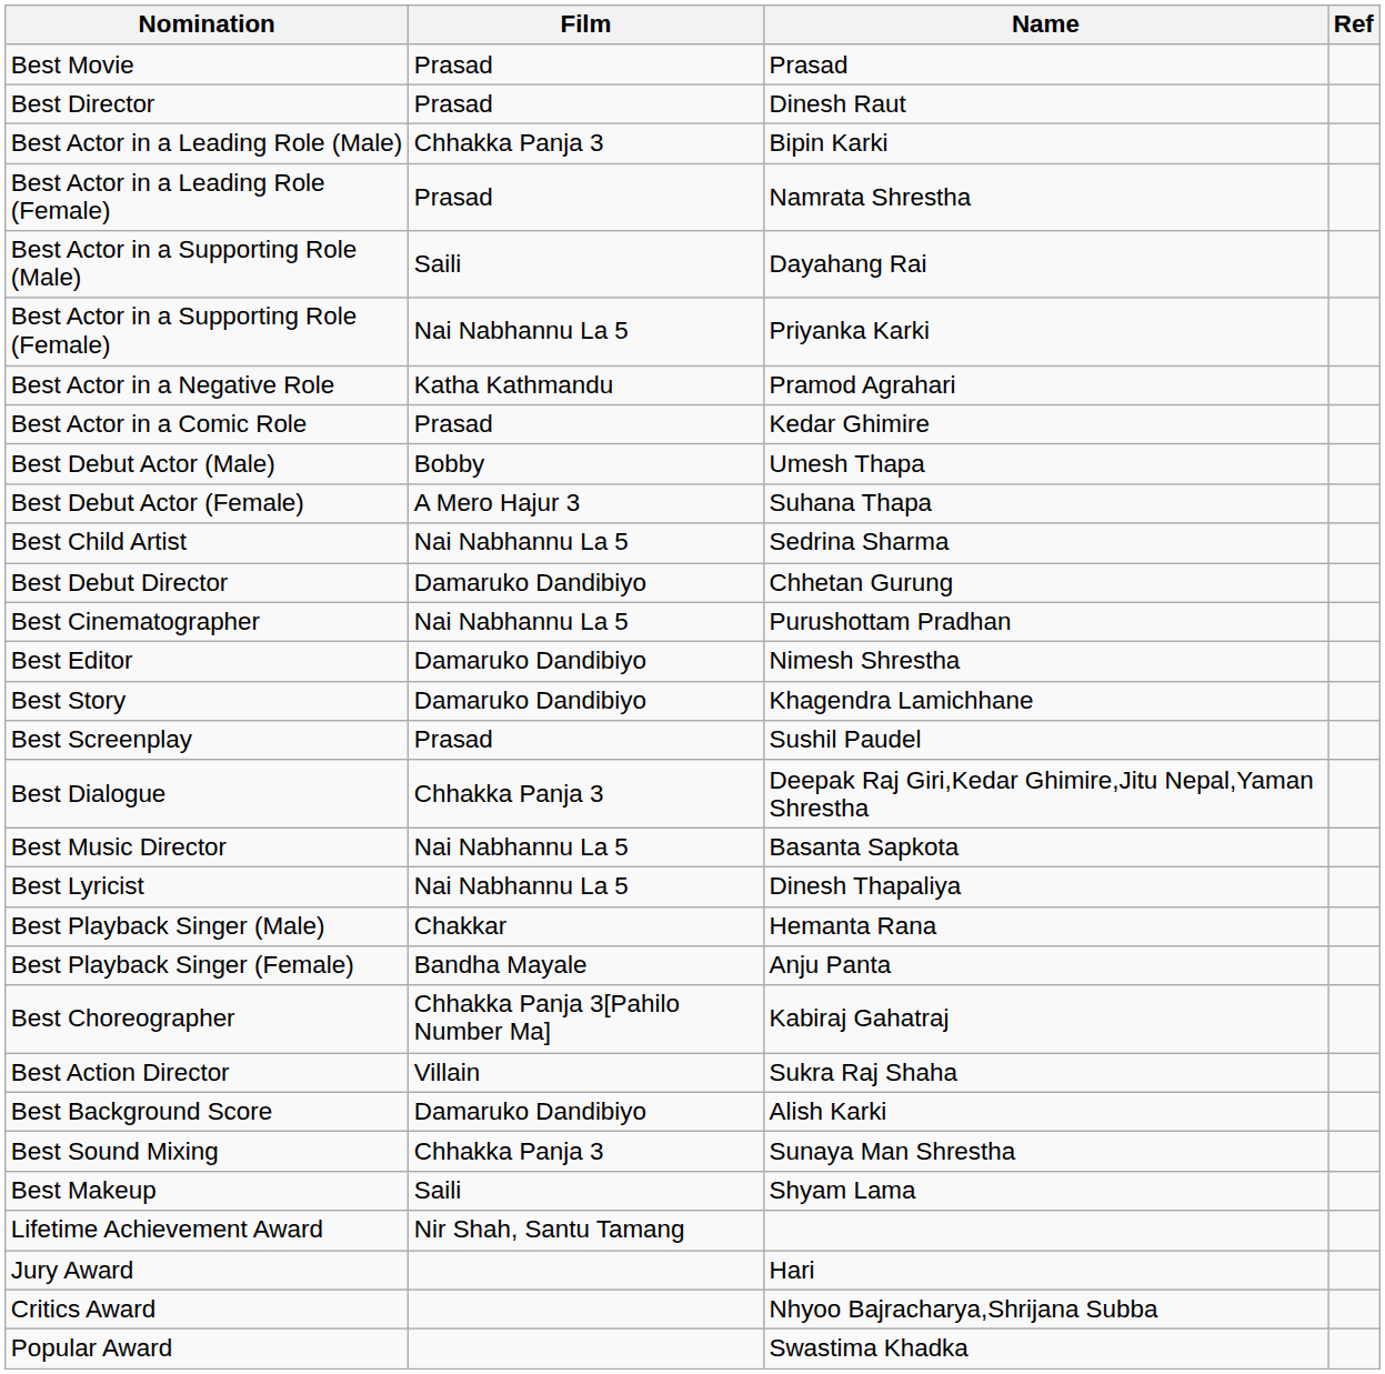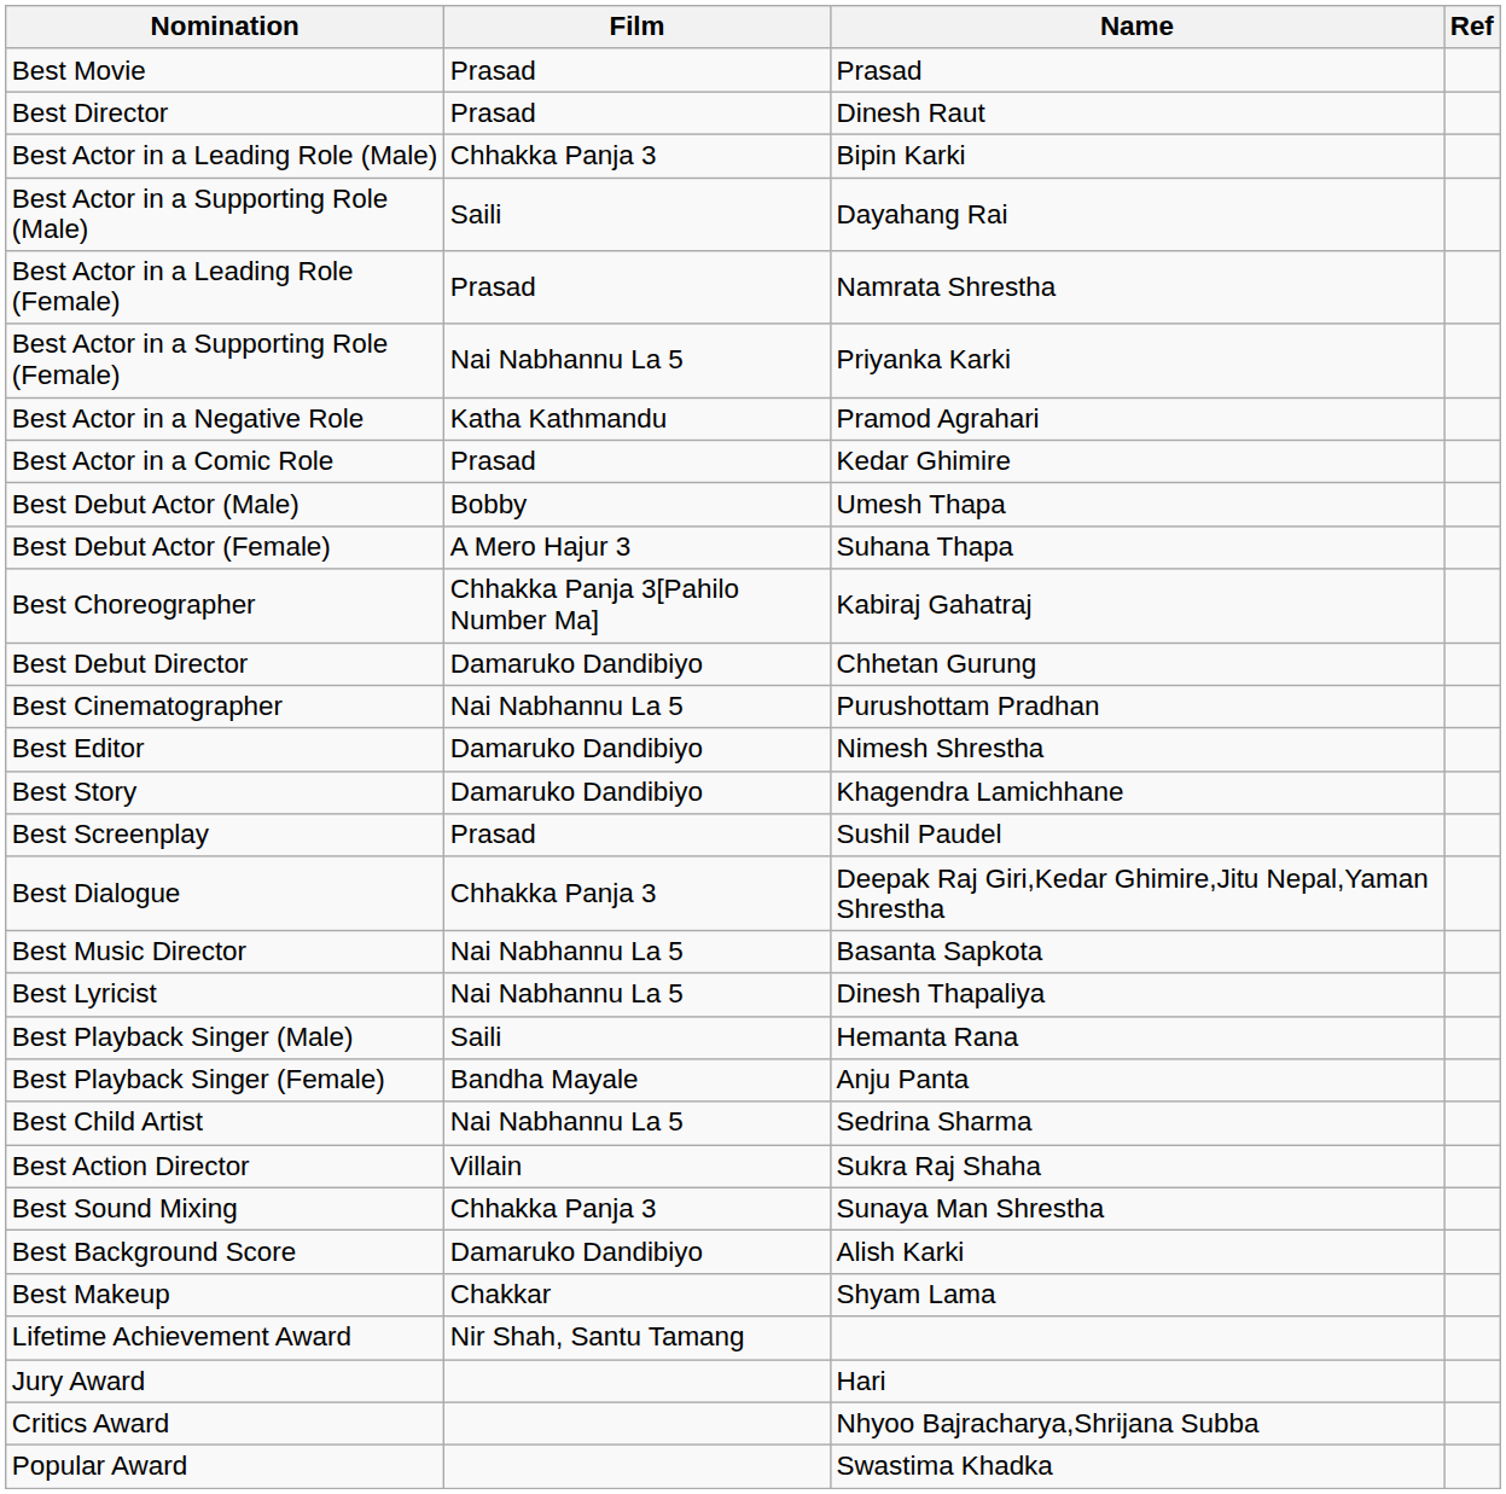 <table class="wikitable" style="width:70%">
 <tr>
 <th><strong>Nomination</strong></th>
 <th><strong>Film</strong></th>
 <th><strong>Name</strong></th>
 <th><strong>Ref</strong></th>
 </tr>
 <tr>
 <td>Best Movie</td>
 <td>Prasad</td>
 <td>Prasad</td>
 <td></td>
 </tr>
 <tr>
 <td>Best Director</td>
 <td>Prasad</td>
 <td>Dinesh Raut</td>
 <td></td>
 </tr>
 <tr>
 <td>Best Actor in a Leading Role (Male)</td>
 <td>Chhakka Panja 3</td>
 <td>Bipin Karki</td>
 <td></td>
 </tr>
 <tr>
+<td>Best Actor in a Supporting Role (Male)</td>
+<td>Saili</td>
+<td>Dayahang Rai</td>
+<td></td>
+</tr>
+<tr>
 <td>Best Actor in a Leading Role (Female)</td>
 <td>Prasad</td>
 <td>Namrata Shrestha</td>
-<td></td>
-</tr>
-<tr>
-<td>Best Actor in a Supporting Role (Male)</td>
-<td>Saili</td>
-<td>Dayahang Rai</td>
 <td></td>
 </tr>
 <tr>
 <td>Best Actor in a Supporting Role (Female)</td>
 <td>Nai Nabhannu La 5</td>
 <td>Priyanka Karki</td>
 <td></td>
 </tr>
 <tr>
 <td>Best Actor in a Negative Role</td>
 <td>Katha Kathmandu</td>
 <td>Pramod Agrahari</td>
 <td></td>
 </tr>
 <tr>
 <td>Best Actor in a Comic Role</td>
 <td>Prasad</td>
 <td>Kedar Ghimire</td>
 <td></td>
 </tr>
 <tr>
 <td>Best Debut Actor (Male)</td>
 <td>Bobby</td>
 <td>Umesh Thapa</td>
 <td></td>
 </tr>
 <tr>
 <td>Best Debut Actor (Female)</td>
 <td>A Mero Hajur 3</td>
 <td>Suhana Thapa</td>
 <td></td>
 </tr>
 <tr>
-<td>Best Child Artist</td>
-<td>Nai Nabhannu La 5</td>
-<td>Sedrina Sharma</td>
+<td>Best Choreographer</td>
+<td>Chhakka Panja 3[Pahilo Number Ma]</td>
+<td>Kabiraj Gahatraj</td>
 <td></td>
 </tr>
 <tr>
 <td>Best Debut Director</td>
 <td>Damaruko Dandibiyo</td>
 <td>Chhetan Gurung</td>
 <td></td>
 </tr>
 <tr>
 <td>Best Cinematographer</td>
 <td>Nai Nabhannu La 5</td>
 <td>Purushottam Pradhan</td>
 <td></td>
 </tr>
 <tr>
 <td>Best Editor</td>
 <td>Damaruko Dandibiyo</td>
 <td>Nimesh Shrestha</td>
 <td></td>
 </tr>
 <tr>
 <td>Best Story</td>
 <td>Damaruko Dandibiyo</td>
 <td>Khagendra Lamichhane</td>
 <td></td>
 </tr>
 <tr>
 <td>Best Screenplay</td>
 <td>Prasad</td>
 <td>Sushil Paudel</td>
 <td></td>
 </tr>
 <tr>
 <td>Best Dialogue</td>
 <td>Chhakka Panja 3</td>
 <td>Deepak Raj Giri,Kedar Ghimire,Jitu Nepal,Yaman Shrestha</td>
 <td></td>
 </tr>
 <tr>
 <td>Best Music Director</td>
 <td Timro Aakhama Aakha Judhai>Nai Nabhannu La 5</td>
 <td>Basanta Sapkota</td>
 <td></td>
 </tr>
 <tr>
 <td>Best Lyricist</td>
 <td Timro Aakhama Aakha Judhai>Nai Nabhannu La 5</td>
 <td>Dinesh Thapaliya</td>
 <td></td>
 </tr>
 <tr>
 <td>Best Playback Singer (Male)</td>
-<td>Chakkar</td>
+<td>Saili</td>
 <td>Hemanta Rana</td>
 <td></td>
 </tr>
 <tr>
 <td>Best Playback Singer (Female)</td>
 <td>Bandha Mayale</td>
 <td>Anju Panta</td>
 <td></td>
 </tr>
 <tr>
-<td>Best Choreographer</td>
-<td>Chhakka Panja 3[Pahilo Number Ma]</td>
-<td>Kabiraj Gahatraj</td>
+<td>Best Child Artist</td>
+<td>Nai Nabhannu La 5</td>
+<td>Sedrina Sharma</td>
 <td></td>
 </tr>
 <tr>
 <td>Best Action Director</td>
 <td>Villain</td>
 <td>Sukra Raj Shaha</td>
 <td></td>
 </tr>
 <tr>
+<td>Best Sound Mixing</td>
+<td>Chhakka Panja 3</td>
+<td>Sunaya Man Shrestha</td>
+<td></td>
+</tr>
+<tr>
 <td>Best Background Score</td>
 <td>Damaruko Dandibiyo</td>
 <td>Alish Karki</td>
 <td></td>
 </tr>
 <tr>
-<td>Best Sound Mixing</td>
-<td>Chhakka Panja 3</td>
-<td>Sunaya Man Shrestha</td>
-<td></td>
-</tr>
-<tr>
 <td>Best Makeup</td>
-<td>Saili</td>
+<td>Chakkar</td>
 <td>Shyam Lama</td>
 <td></td>
 </tr>
 <tr>
 <td>Lifetime Achievement Award</td>
 <td>Nir Shah, Santu Tamang</td>
 <td></td>
 <td></td>
 </tr>
 <tr>
 <td>Jury Award</td>
 <td></td>
 <td>Hari</td>
 <td></td>
 </tr>
 <tr>
 <td>Critics Award</td>
 <td></td>
 <td>Nhyoo Bajracharya,Shrijana Subba</td>
 <td></td>
 </tr>
 <tr>
 <td>Popular Award</td>
 <td></td>
 <td>Swastima Khadka</td>
 <td></td>
 </tr>
 </table>
